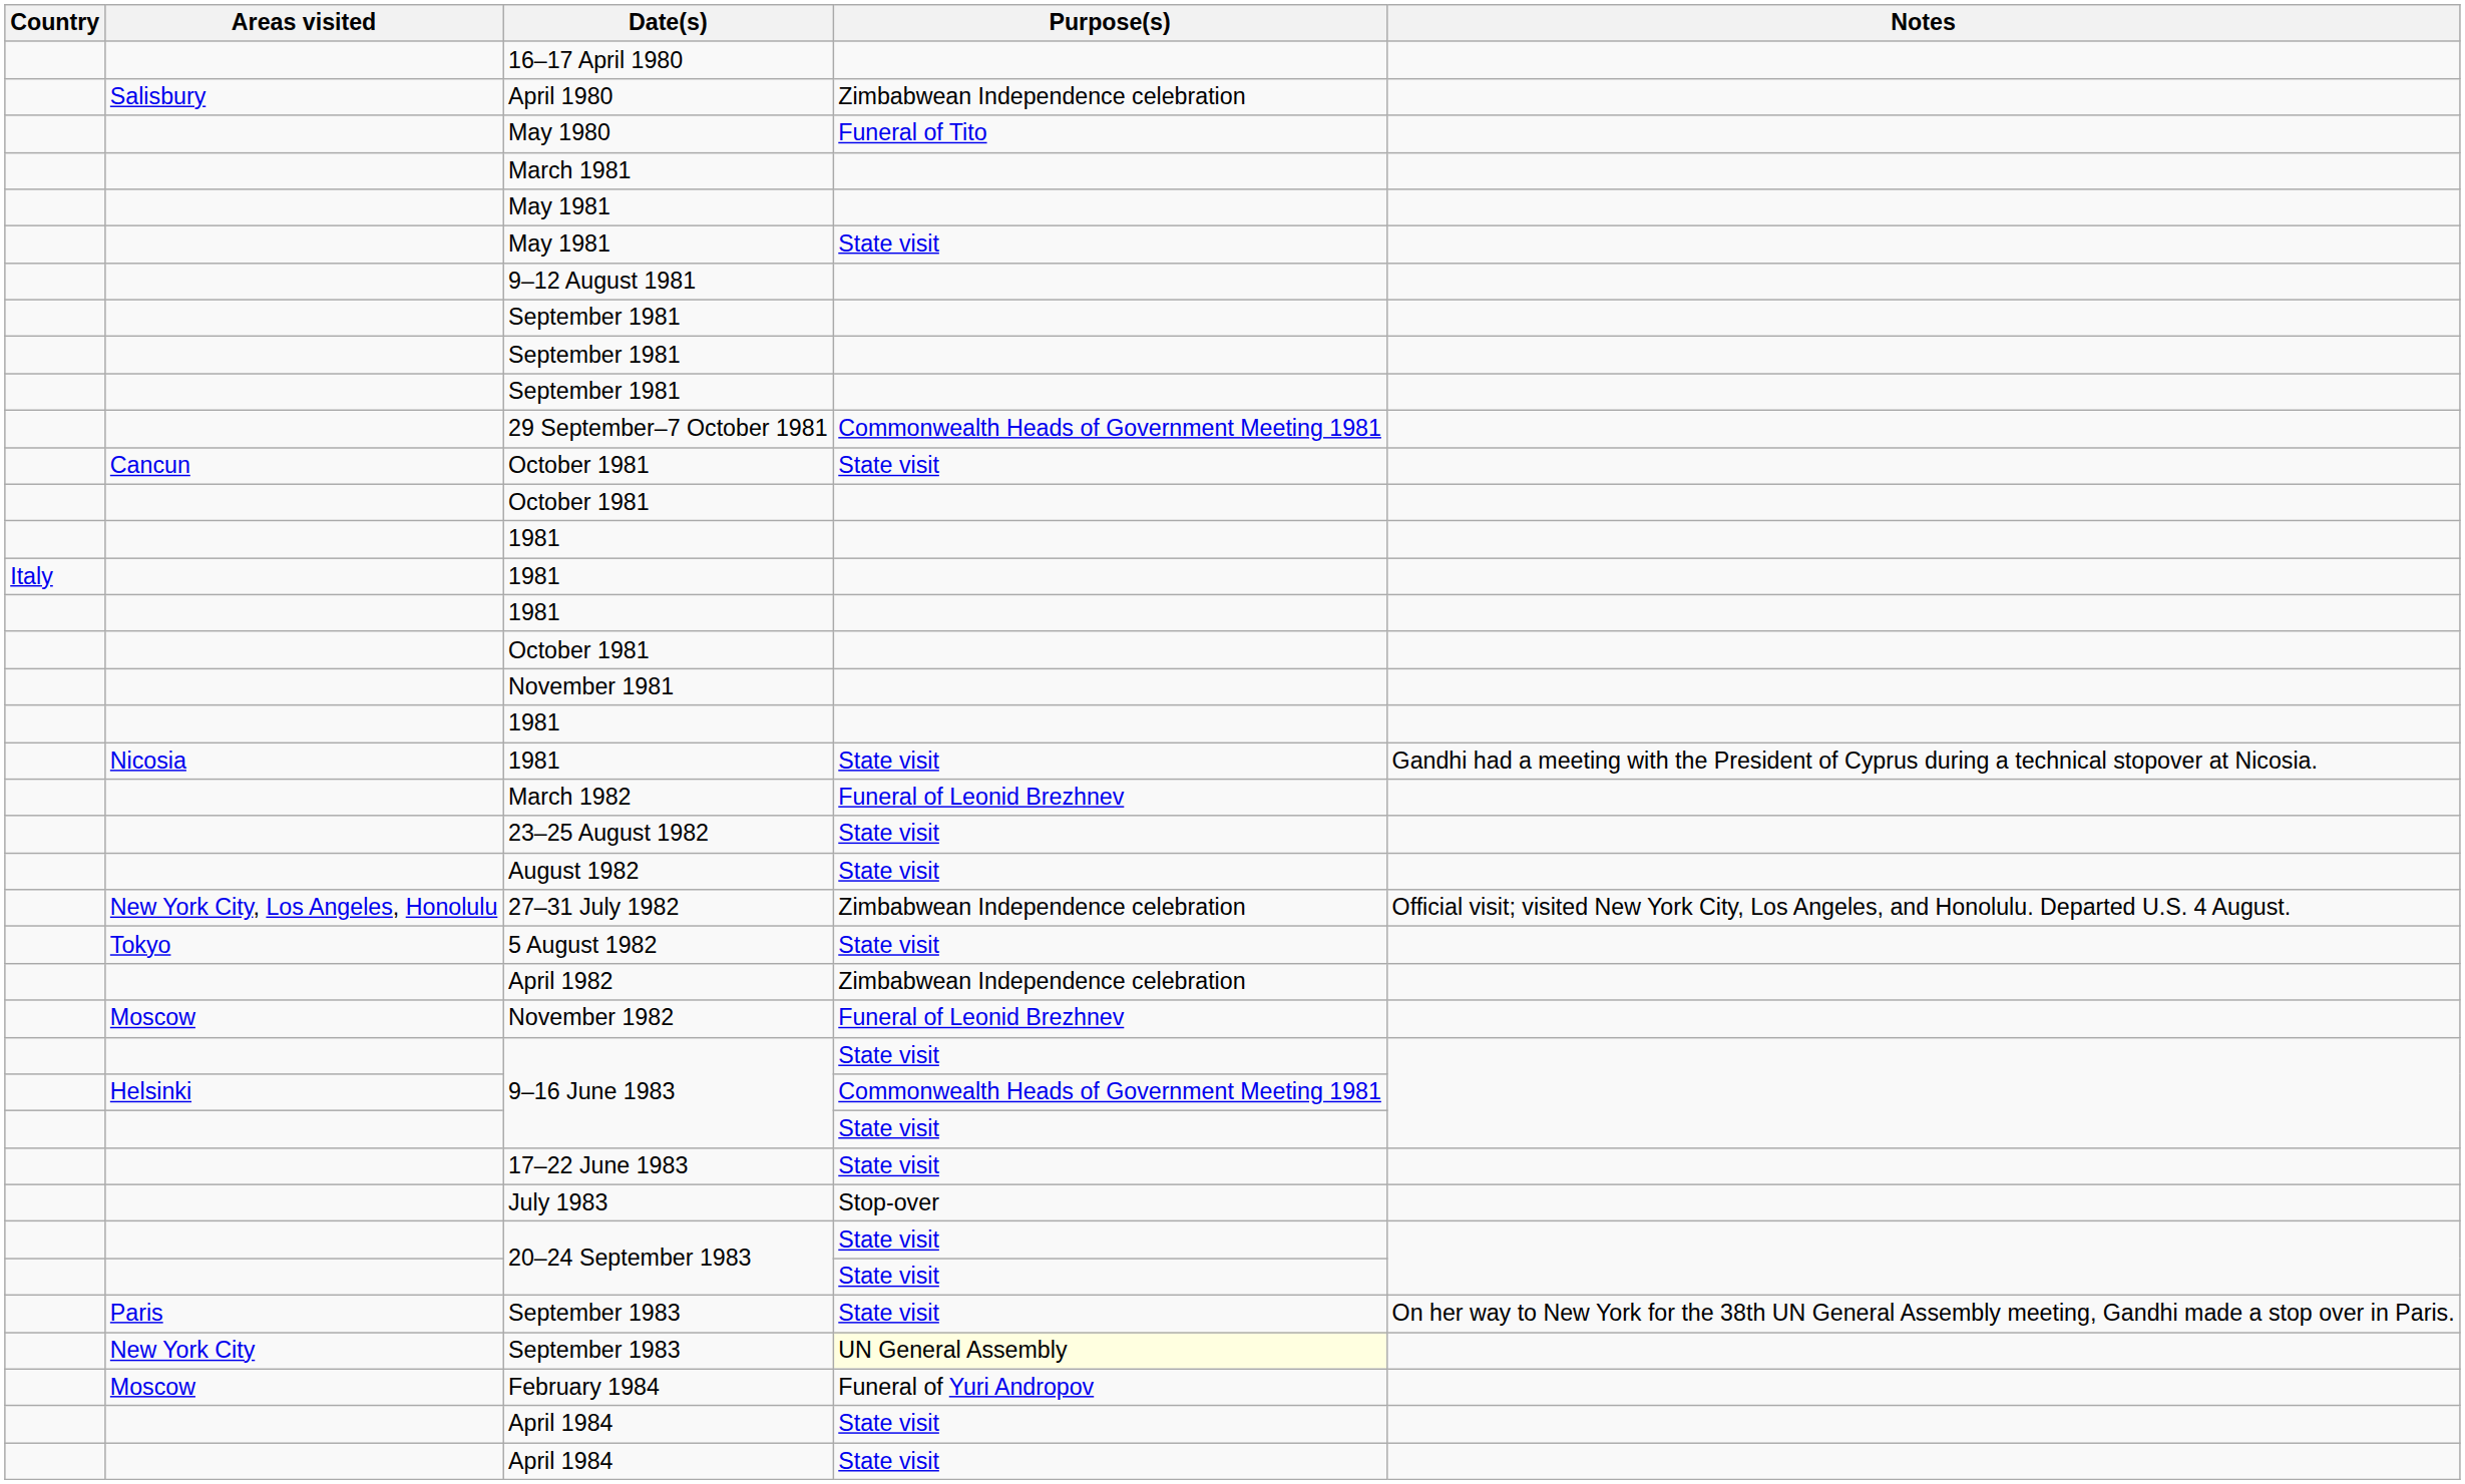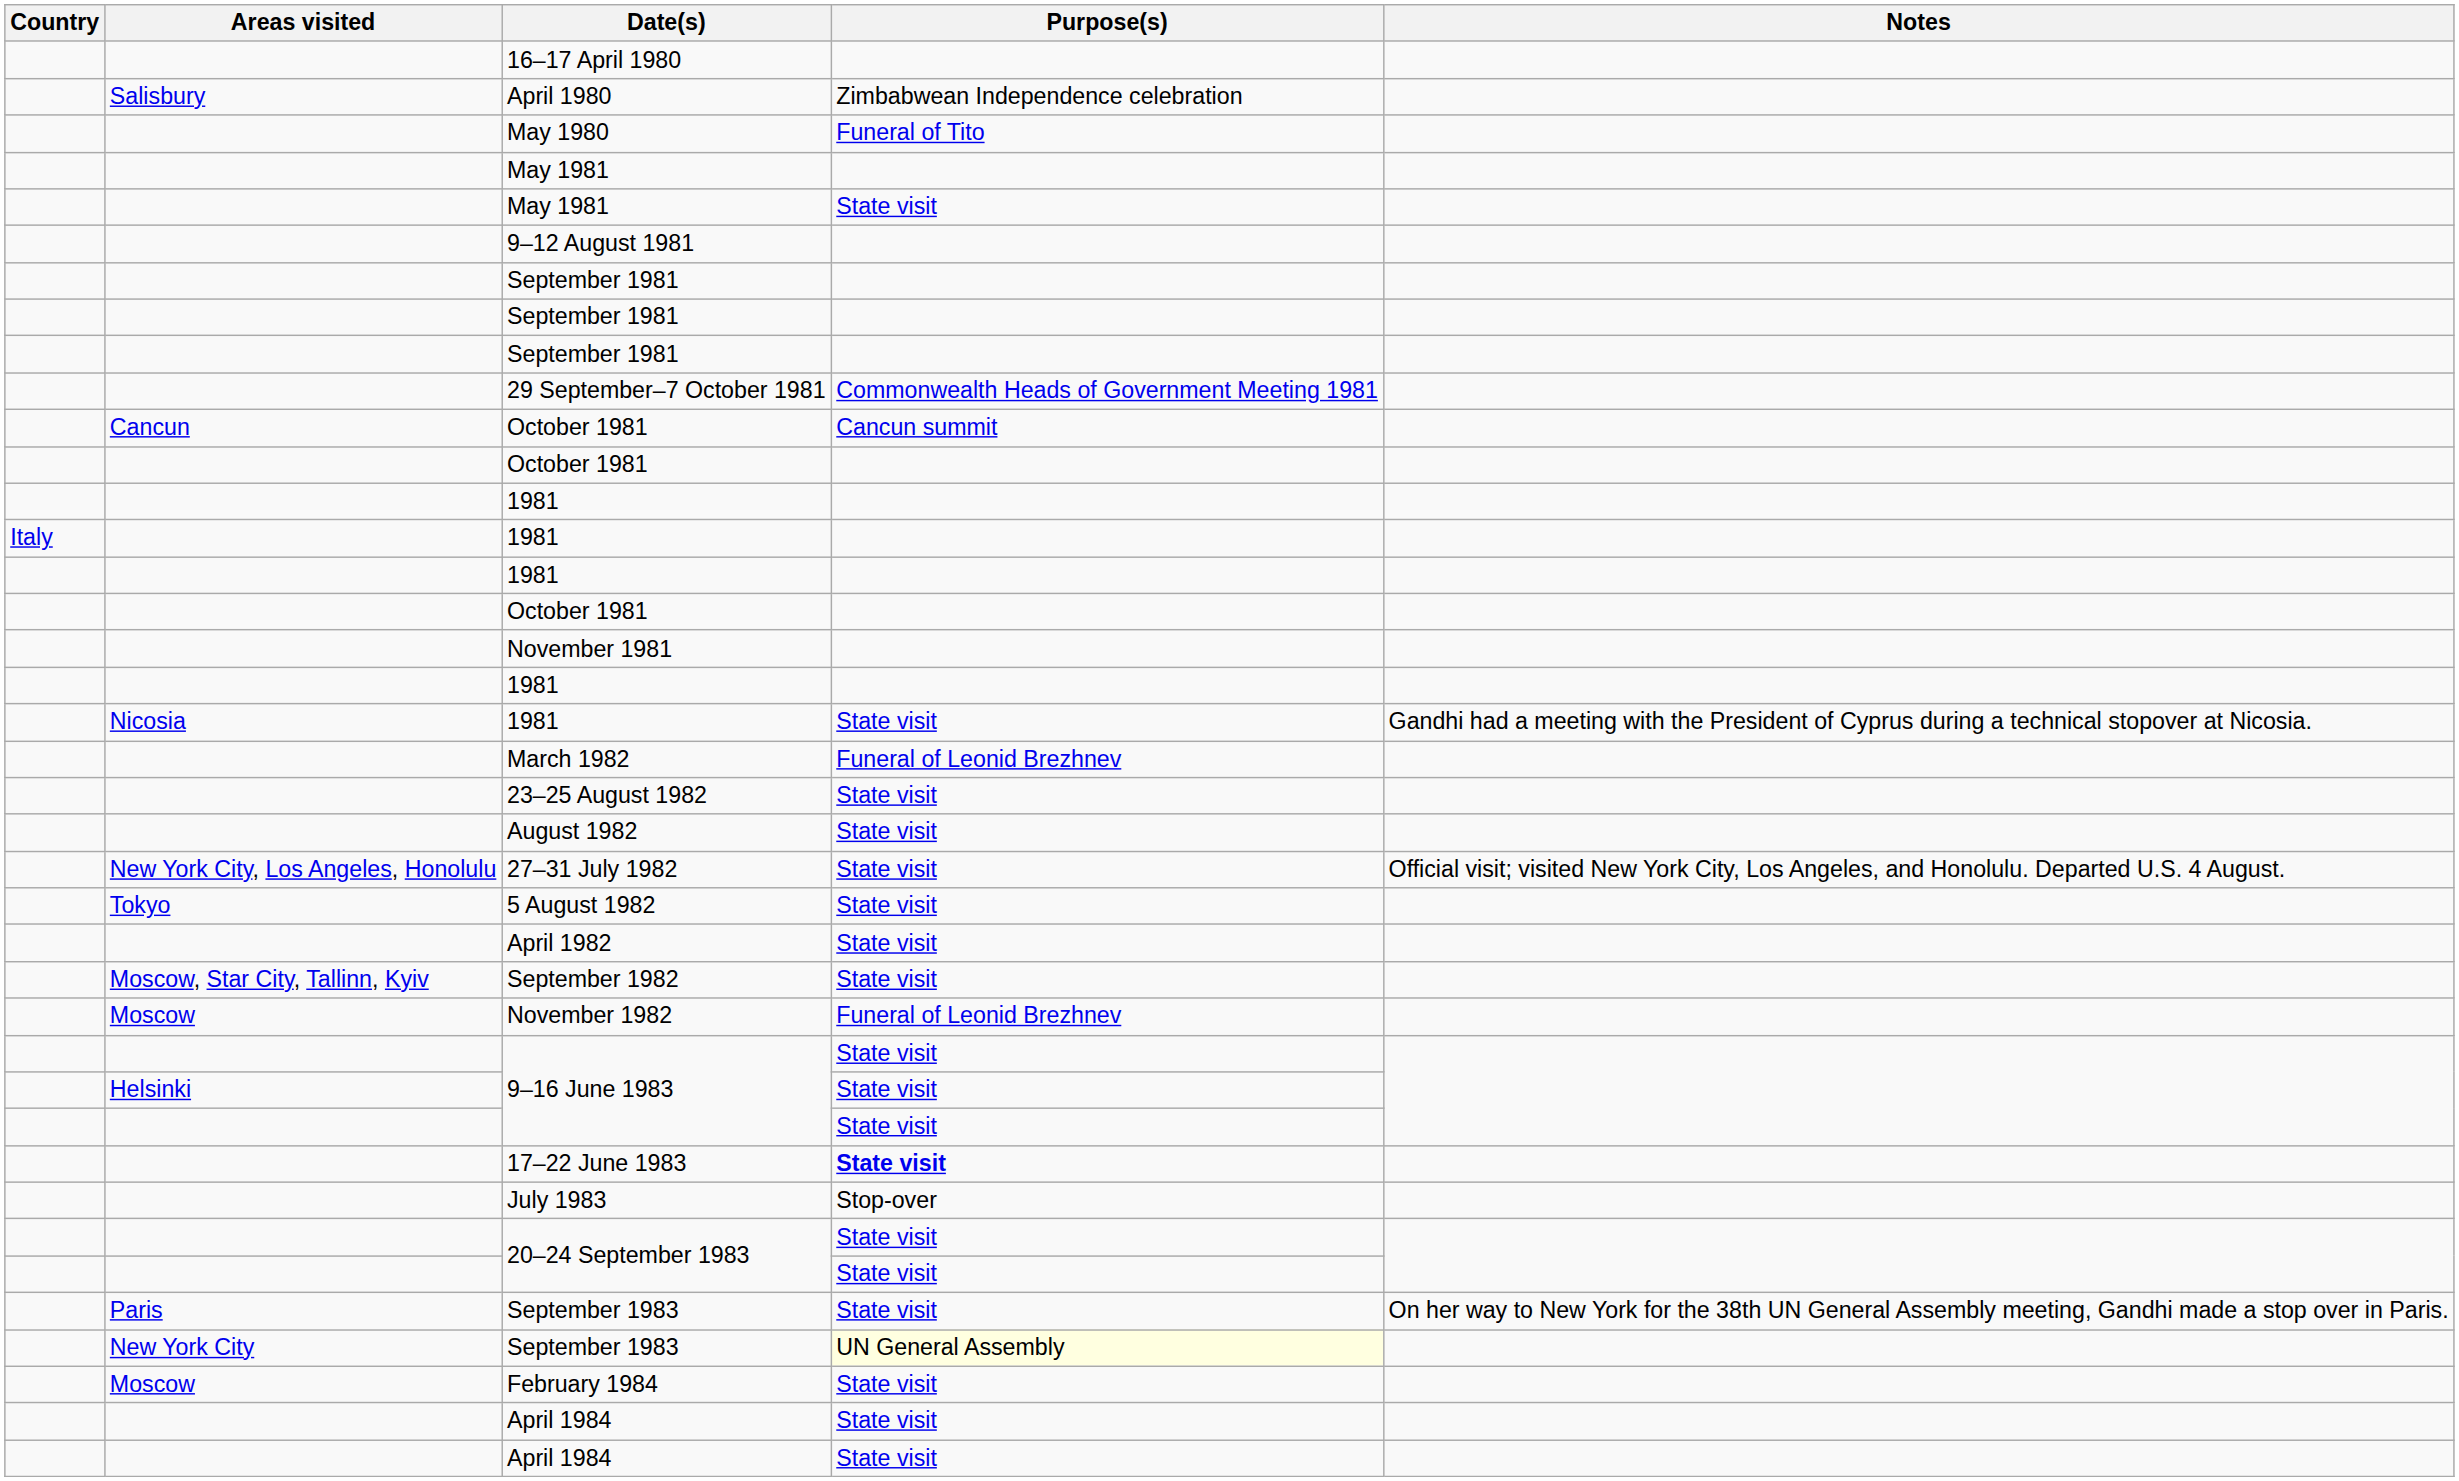 <table style="margin: 1em auto 1em auto" class="wikitable outercollapse sortable">
 <tr>
 <th>Country</th>
 <th>Areas visited</th>
 <th>Date(s)</th>
 <th>Purpose(s)</th>
 <th>Notes</th>
 </tr>
 <tr>
 <td></td>
 <td></td>
 <td>16–17 April 1980</td>
 <td></td>
 <td></td>
 </tr>
 <tr>
 <td></td>
 <td><a href='#'>Salisbury</a></td>
 <td>April 1980</td>
 <td>Zimbabwean Independence celebration</td>
 <td></td>
 </tr>
 <tr>
 <td></td>
 <td></td>
 <td>May 1980</td>
 <td><a href='#'>Funeral of Tito</a></td>
-<td></td>
-</tr>
-<tr>
-<td></td>
-<td></td>
-<td>March 1981</td>
-<td></td>
 <td></td>
 </tr>
 <tr>
 <td></td>
 <td></td>
 <td>May 1981</td>
 <td></td>
 <td></td>
 </tr>
 <tr>
 <td></td>
 <td></td>
 <td>May 1981</td>
 <td><a href='#'>State visit</a></td>
 <td></td>
 </tr>
 <tr>
 <td></td>
 <td></td>
 <td>9–12 August 1981</td>
 <td></td>
 <td></td>
 </tr>
 <tr>
 <td></td>
 <td></td>
 <td>September 1981</td>
 <td></td>
 <td></td>
 </tr>
 <tr>
 <td></td>
 <td></td>
 <td>September 1981</td>
 <td></td>
 <td></td>
 </tr>
 <tr>
 <td></td>
 <td></td>
 <td>September 1981</td>
 <td></td>
 <td></td>
 </tr>
 <tr>
 <td></td>
 <td></td>
 <td>29 September–7 October 1981</td>
 <td><a href='#'>Commonwealth Heads of Government Meeting 1981</a></td>
 <td></td>
 </tr>
 <tr>
 <td></td>
 <td><a href='#'>Cancun</a></td>
 <td>October 1981</td>
-<td><a href='#'>State visit</a></td>
+<td><a href='#'>Cancun summit</a></td>
 <td></td>
 </tr>
 <tr>
 <td></td>
 <td></td>
 <td>October 1981</td>
 <td></td>
 <td></td>
 </tr>
 <tr>
 <td></td>
 <td></td>
 <td>1981</td>
 <td></td>
 <td></td>
 </tr>
 <tr>
 <td> <a href='#'>Italy</a></td>
 <td></td>
 <td>1981</td>
 <td></td>
 <td></td>
 </tr>
 <tr>
 <td></td>
 <td></td>
 <td>1981</td>
 <td></td>
 <td></td>
 </tr>
 <tr>
 <td></td>
 <td></td>
 <td>October 1981</td>
 <td></td>
 <td></td>
 </tr>
 <tr>
 <td></td>
 <td></td>
 <td>November 1981</td>
 <td></td>
 <td></td>
 </tr>
 <tr>
 <td></td>
 <td></td>
 <td>1981</td>
 <td></td>
 <td></td>
 </tr>
 <tr>
 <td></td>
 <td><a href='#'>Nicosia</a></td>
 <td>1981</td>
 <td><a href='#'>State visit</a></td>
 <td>Gandhi had a meeting with the President of Cyprus during a technical stopover at Nicosia.</td>
 </tr>
 <tr>
 <td></td>
 <td></td>
 <td>March 1982</td>
 <td><a href='#'>Funeral of Leonid Brezhnev</a></td>
 <td></td>
 </tr>
 <tr>
 <td></td>
 <td></td>
 <td>23–25 August 1982</td>
 <td><a href='#'>State visit</a></td>
 <td></td>
 </tr>
 <tr>
 <td></td>
 <td></td>
 <td>August 1982</td>
 <td><a href='#'>State visit</a></td>
 <td></td>
 </tr>
 <tr>
 <td></td>
 <td><a href='#'>New York City</a>, <a href='#'>Los Angeles</a>, <a href='#'>Honolulu</a></td>
 <td>27–31 July 1982</td>
-<td>Zimbabwean Independence celebration</td>
+<td><a href='#'>State visit</a></td>
 <td>Official visit; visited New York City, Los Angeles, and Honolulu. Departed U.S. 4 August.</td>
 </tr>
 <tr>
 <td></td>
 <td><a href='#'>Tokyo</a></td>
 <td>5 August 1982</td>
 <td><a href='#'>State visit</a></td>
 <td></td>
 </tr>
 <tr>
 <td></td>
 <td></td>
 <td>April 1982</td>
-<td>Zimbabwean Independence celebration</td>
+<td><a href='#'>State visit</a></td>
+<td></td>
+</tr>
+<tr>
+<td></td>
+<td><a href='#'>Moscow</a>, <a href='#'>Star City</a>, <a href='#'>Tallinn</a>, <a href='#'>Kyiv</a></td>
+<td>September 1982</td>
+<td><a href='#'>State visit</a></td>
 <td></td>
 </tr>
 <tr>
 <td></td>
 <td><a href='#'>Moscow</a></td>
 <td>November 1982</td>
 <td><a href='#'>Funeral of Leonid Brezhnev</a></td>
 <td></td>
 </tr>
 <tr>
 <td></td>
 <td></td>
 <td rowspan = "3">9–16 June 1983</td>
 <td><a href='#'>State visit</a></td>
 <td rowspan = "3"></td>
 </tr>
 <tr>
 <td></td>
 <td><a href='#'>Helsinki</a></td>
-<td><a href='#'>Commonwealth Heads of Government Meeting 1981</a></td>
+<td><a href='#'>State visit</a></td>
 </tr>
 <tr>
 <td></td>
 <td></td>
 <td><a href='#'>State visit</a></td>
 </tr>
 <tr>
 <td></td>
 <td></td>
 <td>17–22 June 1983</td>
-<td><a href='#'>State visit</a></td>
+<td><strong><a href='#'>State visit</a></strong></td>
 <td></td>
 </tr>
 <tr>
 <td></td>
 <td></td>
 <td>July 1983</td>
 <td>Stop-over</td>
 <td></td>
 </tr>
 <tr>
 <td></td>
 <td></td>
 <td rowspan = "2">20–24 September 1983</td>
 <td><a href='#'>State visit</a></td>
 <td rowspan = "2"></td>
 </tr>
 <tr>
 <td></td>
 <td></td>
 <td><a href='#'>State visit</a></td>
 </tr>
 <tr>
 <td></td>
 <td><a href='#'>Paris</a></td>
 <td>September 1983</td>
 <td><a href='#'>State visit</a></td>
 <td>On her way to New York for the 38th UN General Assembly meeting, Gandhi made a stop over in Paris.</td>
 </tr>
 <tr>
 <td></td>
 <td><a href='#'>New York City</a></td>
 <td>September 1983</td>
 <td style="background: lightyellow;">UN General Assembly</td>
 <td></td>
 </tr>
 <tr>
 <td></td>
 <td><a href='#'>Moscow</a></td>
 <td>February 1984</td>
-<td>Funeral of <a href='#'>Yuri Andropov</a></td>
+<td><a href='#'>State visit</a></td>
 <td></td>
 </tr>
 <tr>
 <td></td>
 <td></td>
 <td>April 1984</td>
 <td><a href='#'>State visit</a></td>
 <td></td>
 </tr>
 <tr>
 <td></td>
 <td></td>
 <td>April 1984</td>
 <td><a href='#'>State visit</a></td>
 <td></td>
 </tr>
 </table>
